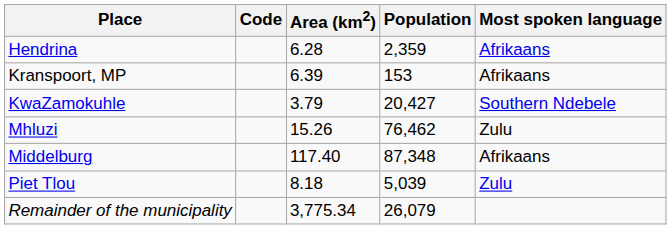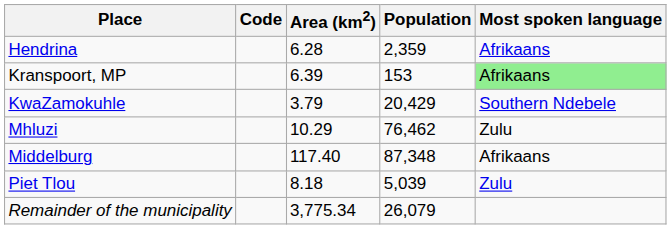 <table class="wikitable sortable">
 <tr>
 <th>Place</th>
 <th>Code</th>
 <th>Area (km<sup>2</sup>)</th>
 <th>Population</th>
 <th>Most spoken language</th>
 </tr>
 <tr>
 <td><a href='#'>Hendrina</a></td>
 <td></td>
 <td>6.28</td>
 <td>2,359</td>
 <td><a href='#'>Afrikaans</a></td>
 </tr>
 <tr>
 <td>Kranspoort, MP</td>
 <td></td>
 <td>6.39</td>
 <td>153</td>
-<td>Afrikaans</td>
+<td style="background: lightgreen;">Afrikaans</td>
 </tr>
 <tr>
 <td><a href='#'>KwaZamokuhle</a></td>
 <td></td>
 <td>3.79</td>
-<td>20,427</td>
+<td>20,429</td>
 <td><a href='#'>Southern Ndebele</a></td>
 </tr>
 <tr>
 <td><a href='#'>Mhluzi</a></td>
 <td></td>
-<td>15.26</td>
+<td>10.29</td>
 <td>76,462</td>
 <td>Zulu</td>
 </tr>
 <tr>
 <td><a href='#'>Middelburg</a></td>
 <td></td>
 <td>117.40</td>
 <td>87,348</td>
 <td>Afrikaans</td>
 </tr>
 <tr Lesedi>
 <td><a href='#'>Piet Tlou</a></td>
 <td></td>
 <td>8.18</td>
 <td>5,039</td>
 <td><a href='#'>Zulu</a></td>
 </tr>
 <tr>
 <td><em>Remainder of the municipality</em></td>
 <td></td>
 <td>3,775.34</td>
 <td>26,079</td>
 <td></td>
 </tr>
 </table>
